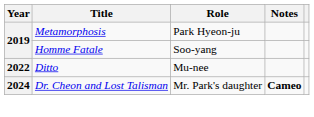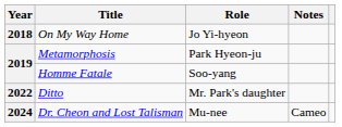 <table class="wikitable plainrowheaders sortable">
 <tr>
 <th scope="col">Year</th>
 <th scope="col">Title</th>
 <th scope="col">Role</th>
 <th scope="col" class="unsortable">Notes</th>
 <th scope="col" class="unsortable"></th>
+</tr>
+<tr>
+<th scope="row">2018</th>
+<td><em>On My Way Home</em></td>
+<td>Jo Yi-hyeon</td>
+<td></td>
+<td style="text-align:center"></td>
 </tr>
 <tr>
 <th scope="row" rowspan="2">2019</th>
 <td><em><a href='#'>Metamorphosis</a></em></td>
 <td>Park Hyeon-ju</td>
 <td></td>
 <td style="text-align:center"></td>
 </tr>
 <tr>
 <td><em><a href='#'>Homme Fatale</a></em></td>
 <td>Soo-yang</td>
 <td></td>
 <td style="text-align:center"></td>
 </tr>
 <tr>
 <th scope="row">2022</th>
 <td><em><a href='#'>Ditto</a></em></td>
-<td>Mu-nee</td>
+<td>Mr. Park's daughter</td>
 <td></td>
 <td style="text-align:center"></td>
 </tr>
 <tr>
 <th scope="row">2024</th>
 <td><em><a href='#'>Dr. Cheon and Lost Talisman</a></em></td>
-<td>Mr. Park's daughter</td>
-<td><strong>Cameo</strong></td>
+<td>Mu-nee</td>
+<td>Cameo</td>
 <td style="text-align:center"></td>
 </tr>
 </table>
